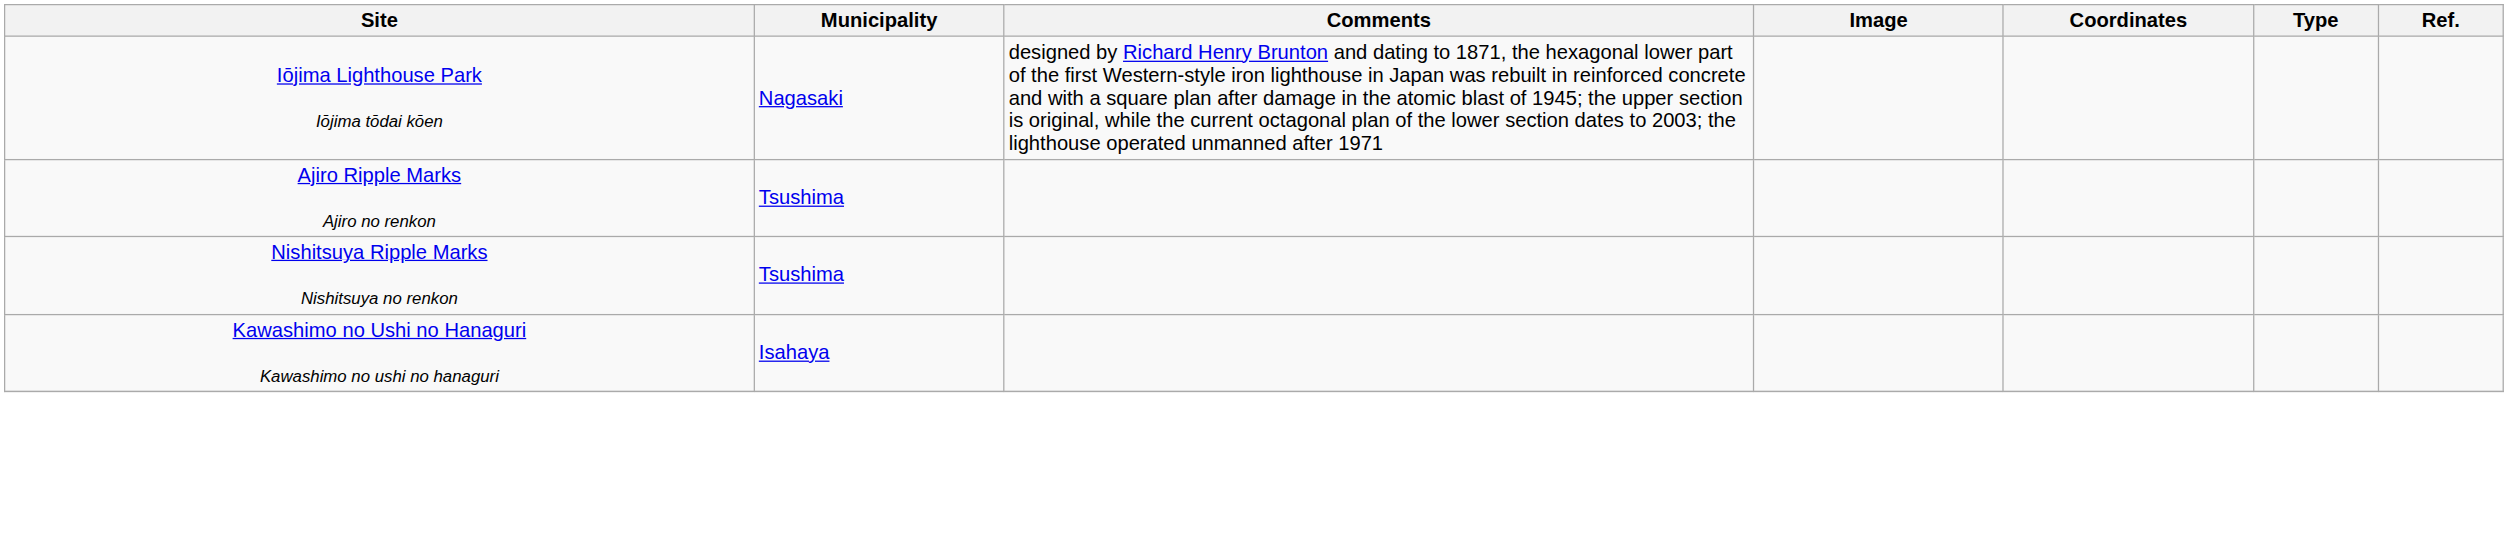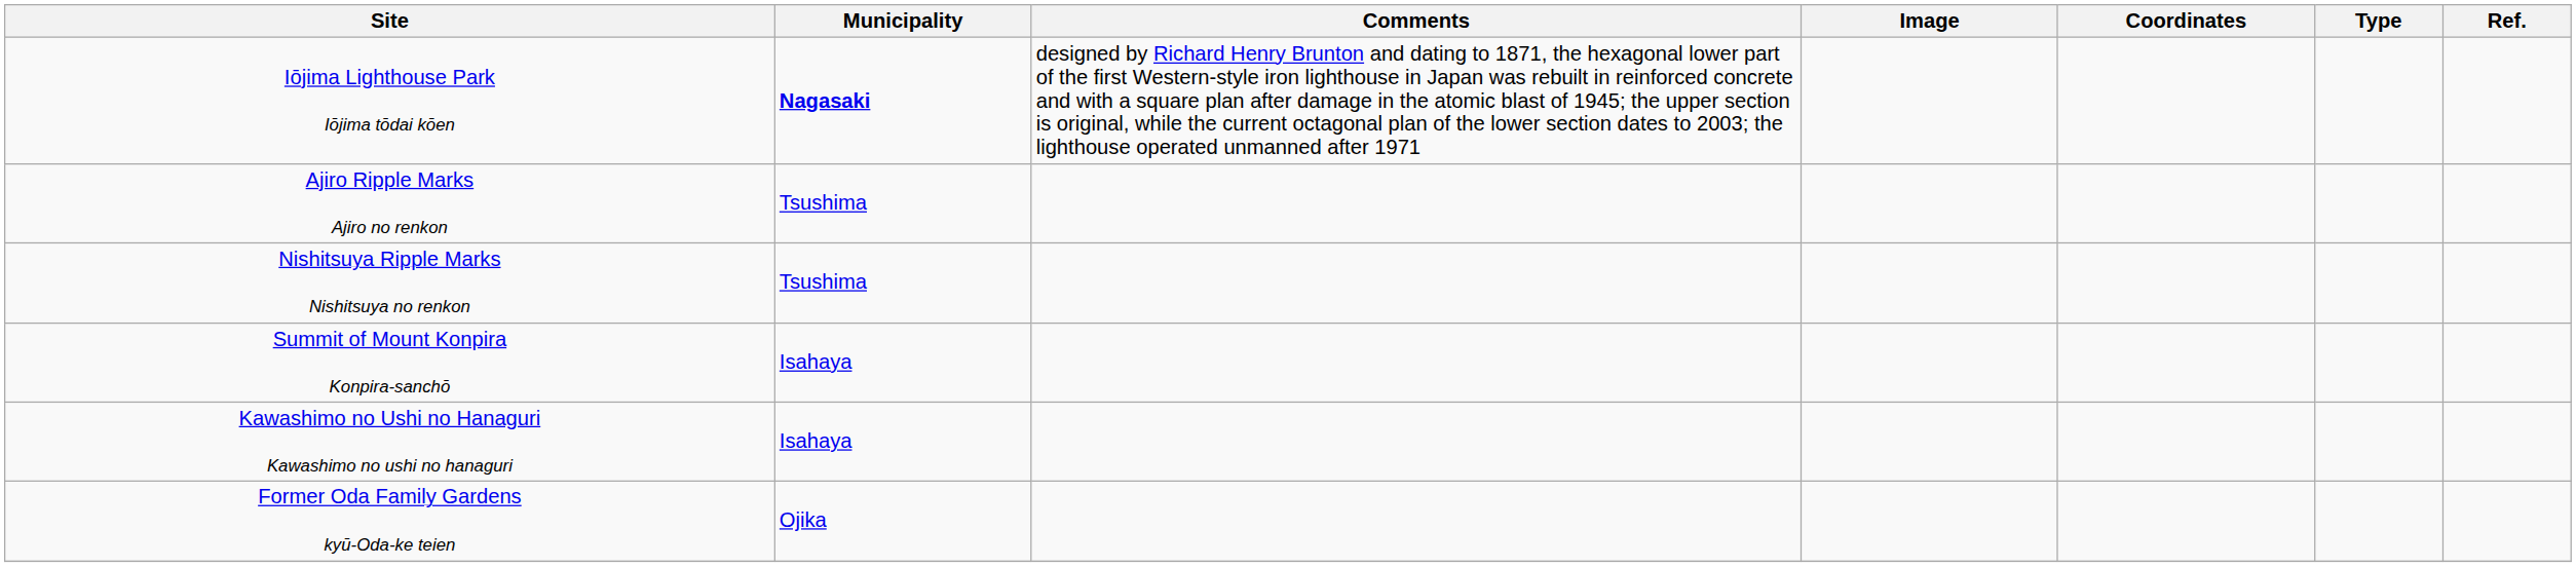 <table class="wikitable sortable"  style="width:100%;">
 <tr>
 <th width="30%" align="left">Site</th>
 <th width="10%" align="left">Municipality</th>
 <th width="30%" align="left" class="unsortable">Comments</th>
 <th width="10%" align="left"  class="unsortable">Image</th>
 <th width="10%" align="left" class="unsortable">Coordinates</th>
 <th width="5%" align="left">Type</th>
 <th width="5%" align="left"  class="unsortable">Ref.</th>
 </tr>
 <tr>
 <td align="center"><a href='#'>Iōjima Lighthouse Park</a><br><br><small><em>Iōjima tōdai kōen</em></small></td>
-<td><a href='#'>Nagasaki</a></td>
+<td><strong><a href='#'>Nagasaki</a></strong></td>
 <td>designed by <a href='#'>Richard Henry Brunton</a> and dating to 1871, the hexagonal lower part of the first Western-style iron lighthouse in Japan was rebuilt in reinforced concrete and with a square plan after damage in the atomic blast of 1945; the upper section is original, while the current octagonal plan of the lower section dates to 2003; the lighthouse operated unmanned after 1971</td>
 <td></td>
 <td></td>
 <td></td>
 <td></td>
 </tr>
 <tr>
 <td align="center"><a href='#'>Ajiro Ripple Marks</a><br><br><small><em>Ajiro no renkon</em></small></td>
 <td><a href='#'>Tsushima</a></td>
 <td></td>
 <td></td>
 <td></td>
 <td></td>
 <td></td>
 </tr>
 <tr>
 <td align="center"><a href='#'>Nishitsuya Ripple Marks</a><br><br><small><em>Nishitsuya no renkon</em></small></td>
 <td><a href='#'>Tsushima</a></td>
 <td></td>
 <td></td>
 <td></td>
 <td></td>
 <td></td>
 </tr>
 <tr>
+<td align="center"><a href='#'>Summit of Mount Konpira</a><br><br><small><em>Konpira-sanchō</em></small></td>
+<td><a href='#'>Isahaya</a></td>
+<td></td>
+<td></td>
+<td></td>
+<td></td>
+<td></td>
+</tr>
+<tr>
 <td align="center"><a href='#'>Kawashimo no Ushi no Hanaguri</a><br><br><small><em>Kawashimo no ushi no hanaguri</em></small></td>
 <td><a href='#'>Isahaya</a></td>
 <td></td>
 <td></td>
 <td></td>
 <td></td>
 <td></td>
 </tr>
 <tr>
+<td align="center"><a href='#'>Former Oda Family Gardens</a><br><br><small><em>kyū-Oda-ke teien</em></small></td>
+<td><a href='#'>Ojika</a></td>
+<td></td>
+<td></td>
+<td></td>
+<td></td>
+<td></td>
+</tr>
+<tr>
 </tr>
 </table>
